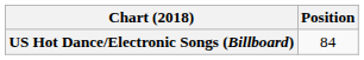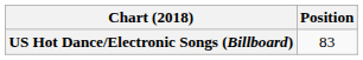 <table class="wikitable plainrowheaders" style="text-align:center">
 <tr>
 <th scope="col">Chart (2018)</th>
 <th scope="col">Position</th>
 </tr>
 <tr>
 <th scope="row">US Hot Dance/Electronic Songs (<em>Billboard</em>)</th>
-<td>84</td>
+<td>83</td>
 </tr>
 </table>
